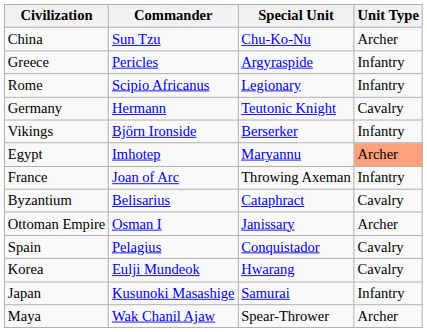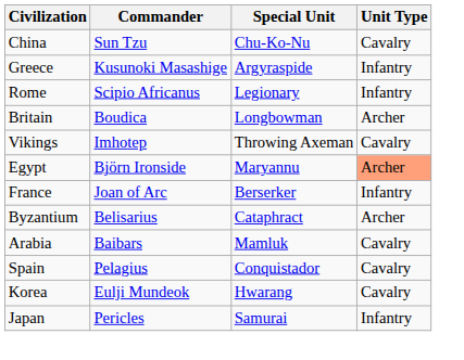 <table class="wikitable">
 <tr>
 <th>Civilization</th>
 <th>Commander</th>
 <th>Special Unit</th>
 <th>Unit Type</th>
 </tr>
 <tr>
 <td>China</td>
 <td><a href='#'>Sun Tzu</a></td>
 <td><a href='#'>Chu-Ko-Nu</a></td>
-<td>Archer</td>
+<td>Cavalry</td>
 </tr>
 <tr>
 <td>Greece</td>
-<td><a href='#'>Pericles</a></td>
+<td><a href='#'>Kusunoki Masashige</a></td>
 <td><a href='#'>Argyraspide</a></td>
 <td>Infantry</td>
 </tr>
 <tr>
 <td>Rome</td>
 <td><a href='#'>Scipio Africanus</a></td>
 <td><a href='#'>Legionary</a></td>
 <td>Infantry</td>
 </tr>
 <tr>
-<td>Germany</td>
-<td><a href='#'>Hermann</a></td>
-<td><a href='#'>Teutonic Knight</a></td>
+<td>Britain</td>
+<td><a href='#'>Boudica</a></td>
+<td><a href='#'>Longbowman</a></td>
+<td>Archer</td>
+</tr>
+<tr>
+<td>Vikings</td>
+<td><a href='#'>Imhotep</a></td>
+<td>Throwing Axeman</td>
 <td>Cavalry</td>
 </tr>
 <tr>
-<td>Vikings</td>
+<td>Egypt</td>
 <td><a href='#'>Björn Ironside</a></td>
-<td><a href='#'>Berserker</a></td>
-<td>Infantry</td>
-</tr>
-<tr>
-<td>Egypt</td>
-<td><a href='#'>Imhotep</a></td>
 <td><a href='#'>Maryannu</a></td>
 <td style="background: lightsalmon;">Archer</td>
 </tr>
 <tr>
 <td>France</td>
 <td><a href='#'>Joan of Arc</a></td>
-<td>Throwing Axeman</td>
+<td><a href='#'>Berserker</a></td>
 <td>Infantry</td>
 </tr>
 <tr>
 <td>Byzantium</td>
 <td><a href='#'>Belisarius</a></td>
 <td><a href='#'>Cataphract</a></td>
-<td>Cavalry</td>
+<td>Archer</td>
 </tr>
 <tr>
-<td>Ottoman Empire</td>
-<td><a href='#'>Osman I</a></td>
-<td><a href='#'>Janissary</a></td>
-<td>Archer</td>
+<td>Arabia</td>
+<td><a href='#'>Baibars</a></td>
+<td><a href='#'>Mamluk</a></td>
+<td>Cavalry</td>
 </tr>
 <tr>
 <td>Spain</td>
 <td><a href='#'>Pelagius</a></td>
 <td><a href='#'>Conquistador</a></td>
 <td>Cavalry</td>
 </tr>
 <tr>
 <td>Korea</td>
 <td><a href='#'>Eulji Mundeok</a></td>
 <td><a href='#'>Hwarang</a></td>
 <td>Cavalry</td>
 </tr>
 <tr>
 <td>Japan</td>
-<td><a href='#'>Kusunoki Masashige</a></td>
+<td><a href='#'>Pericles</a></td>
 <td><a href='#'>Samurai</a></td>
 <td>Infantry</td>
 </tr>
-<tr>
-<td>Maya</td>
-<td><a href='#'>Wak Chanil Ajaw</a></td>
-<td>Spear-Thrower</td>
-<td>Archer</td>
-</tr>
 </table>
